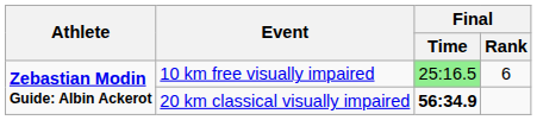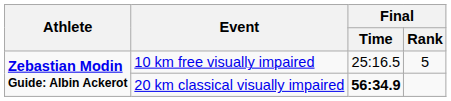 <table class="wikitable" style="font-size:90%">
 <tr>
 <th rowspan="2">Athlete</th>
 <th rowspan="2">Event</th>
 <th colspan="3">Final</th>
 </tr>
 <tr>
 <th>Time</th>
 <th>Rank</th>
 </tr>
 <tr align=center>
 <td rowspan=2 align=left><strong><a href='#'>Zebastian Modin</a><br><small>Guide: Albin Ackerot</small></strong></td>
 <td align=left><a href='#'>10 km free visually impaired</a></td>
-<td style="background: lightgreen;">25:16.5</td>
-<td>6</td>
+<td>25:16.5</td>
+<td>5</td>
 </tr>
 <tr align=center>
 <td align=left><a href='#'>20 km classical visually impaired</a></td>
 <td><strong>56:34.9</strong></td>
 <td></td>
 </tr>
 </table>
